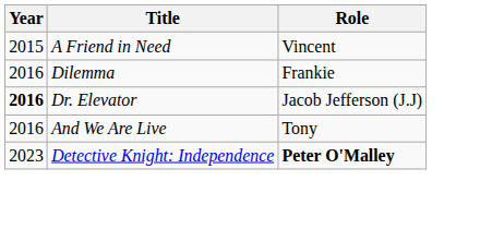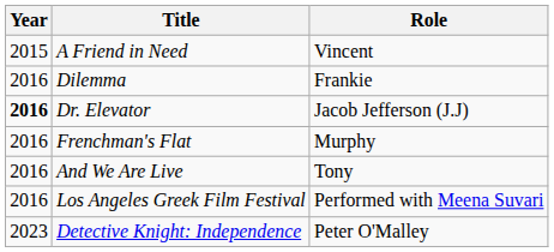 <table class="wikitable">
 <tr>
 <th>Year</th>
 <th>Title</th>
 <th>Role</th>
 </tr>
 <tr>
 <td>2015</td>
 <td><em>A Friend in Need</em></td>
 <td>Vincent</td>
 </tr>
 <tr>
 <td>2016</td>
 <td><em>Dilemma</em></td>
 <td>Frankie</td>
 </tr>
 <tr>
 <td><strong>2016</strong></td>
 <td><em>Dr. Elevator</em></td>
 <td>Jacob Jefferson (J.J)</td>
 </tr>
 <tr>
 <td>2016</td>
+<td><em>Frenchman's Flat</em></td>
+<td>Murphy</td>
+</tr>
+<tr>
+<td>2016</td>
 <td><em>And We Are Live</em></td>
 <td>Tony</td>
 </tr>
 <tr>
+<td>2016</td>
+<td><em>Los Angeles Greek Film Festival</em></td>
+<td>Performed with <a href='#'>Meena Suvari</a></td>
+</tr>
+<tr>
 <td>2023</td>
 <td><em><a href='#'>Detective Knight: Independence</a></em></td>
-<td><strong>Peter O'Malley</strong></td>
+<td>Peter O'Malley</td>
 </tr>
 </table>
